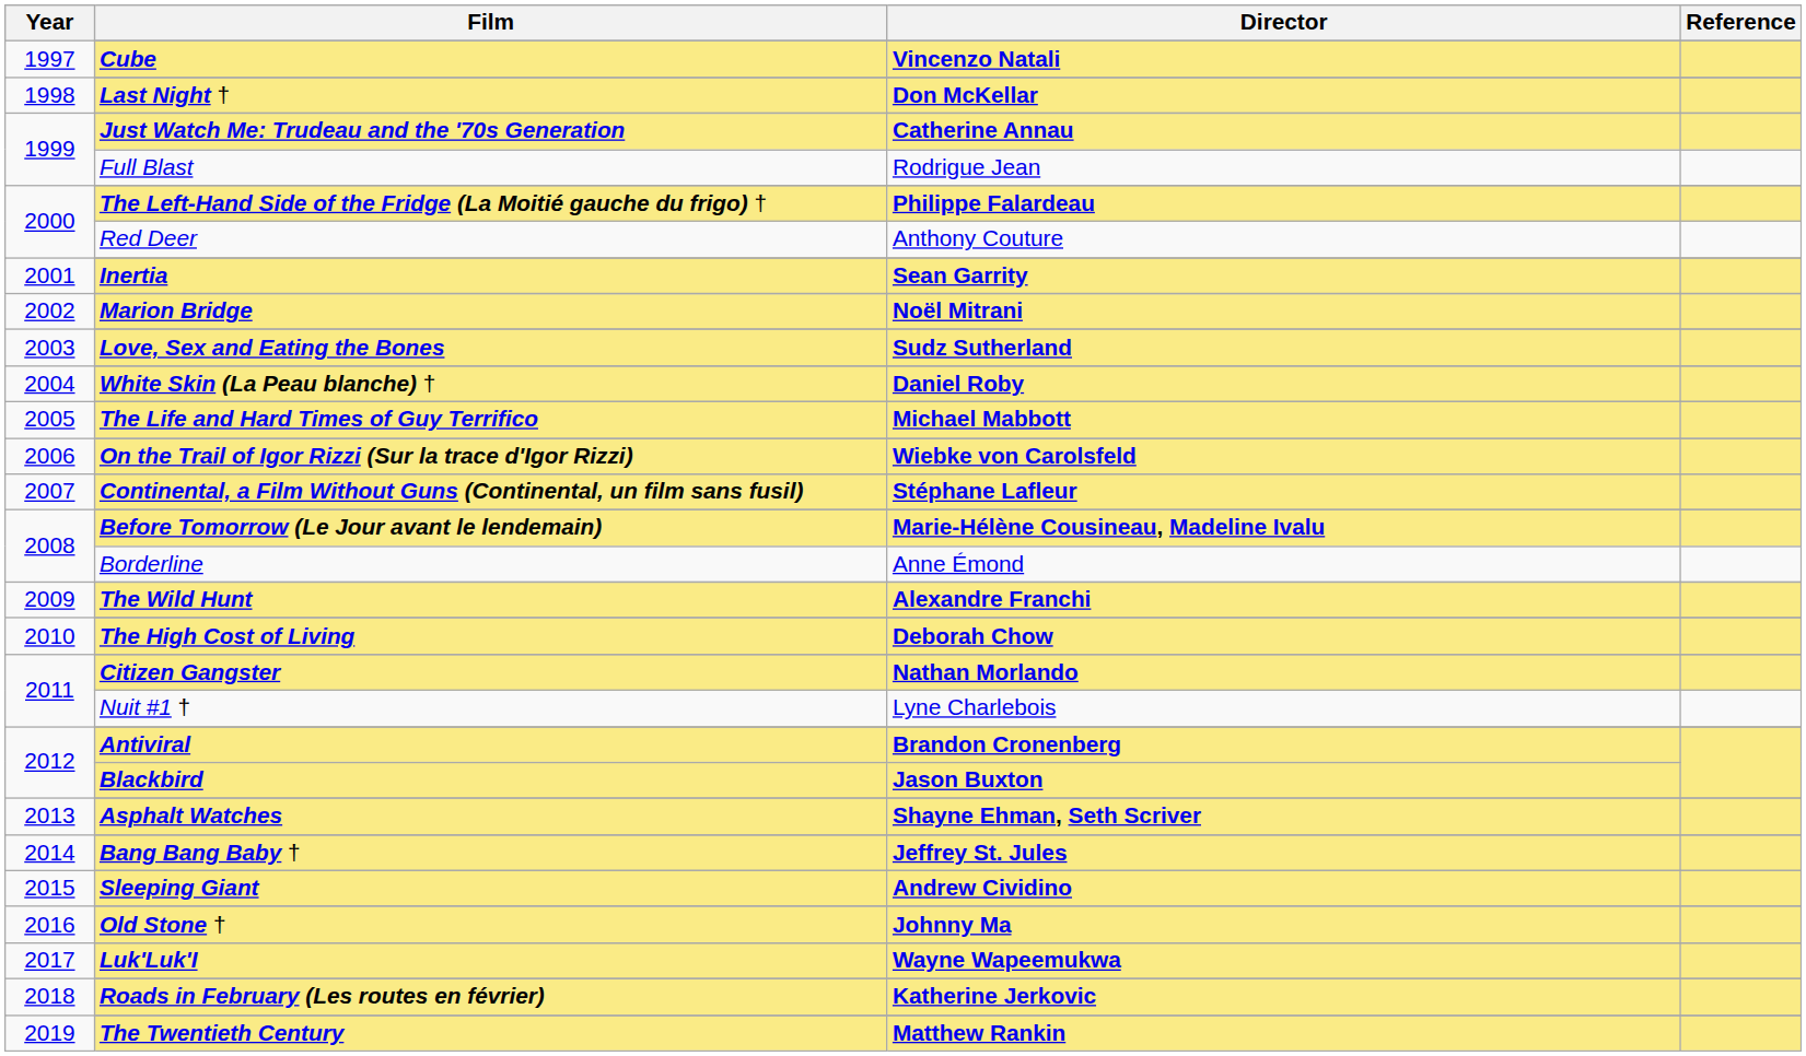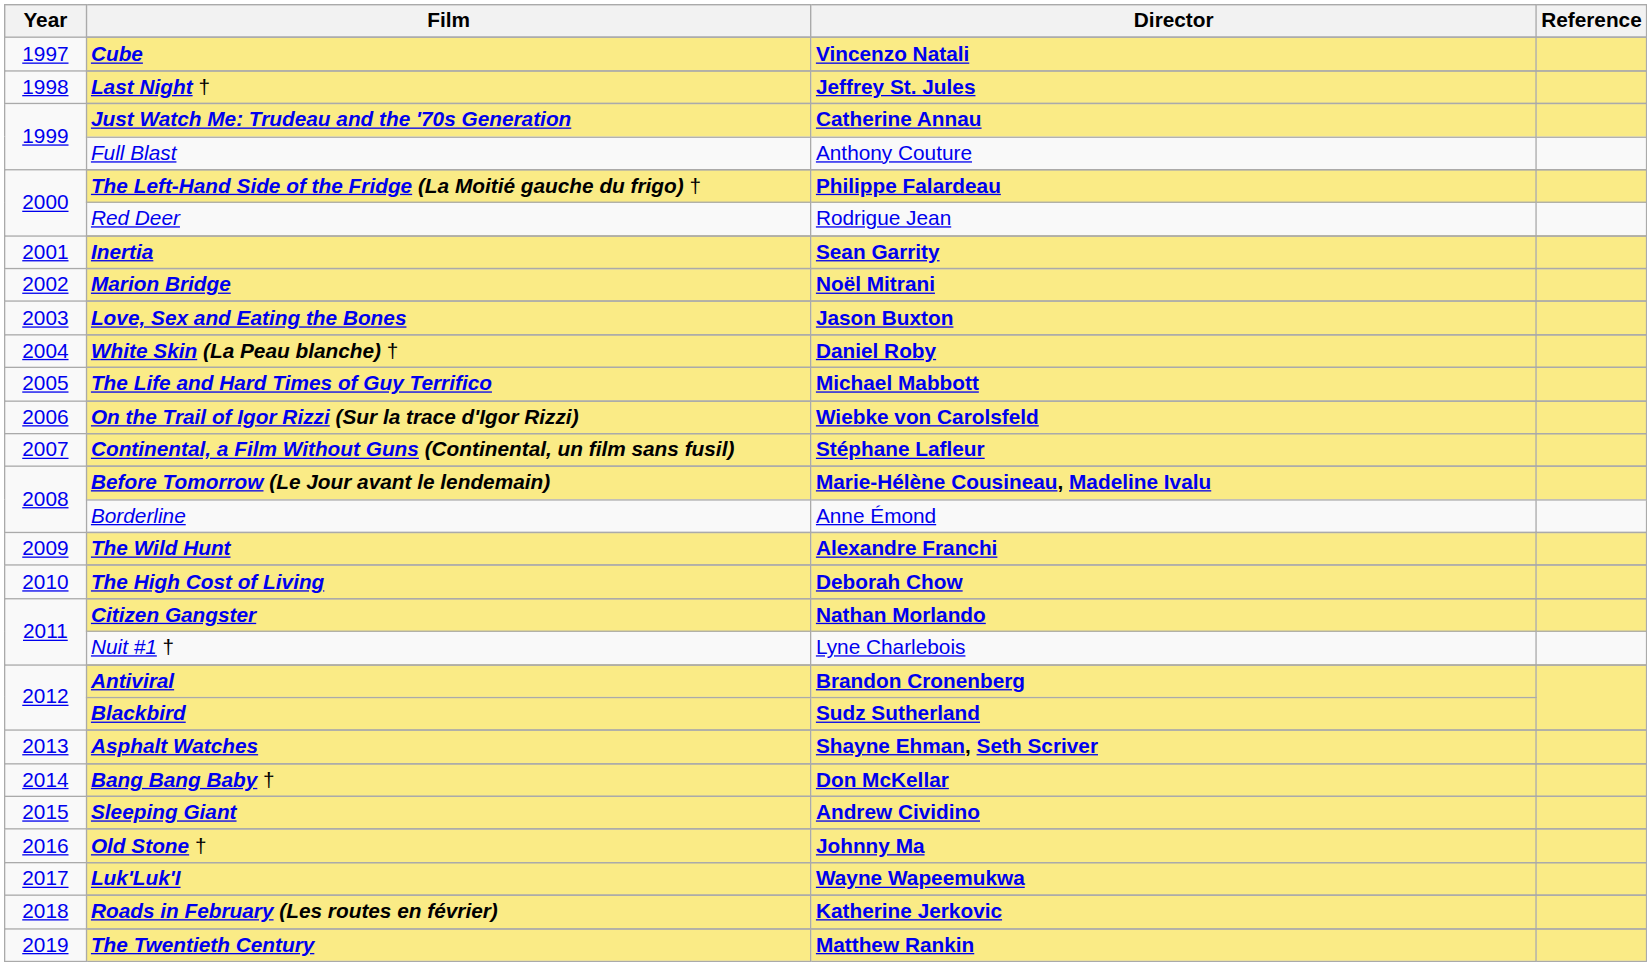 <table class="wikitable" style="width:100%;">
 <tr style="background:#bebebe;">
 <th style="width:5%;">Year</th>
 <th style="width:45%;">Film</th>
 <th style="width:45%;">Director</th>
 <th style="width:5%;">Reference</th>
 </tr>
 <tr>
 <td rowspan=2 align="center"><a href='#'>1997</a></td>
 </tr>
 <tr style="background:#FAEB86;">
 <td><strong><em><a href='#'>Cube</a></em></strong></td>
 <td><strong><a href='#'>Vincenzo Natali</a></strong></td>
 <td></td>
 </tr>
 <tr>
 <td rowspan=2 align="center"><a href='#'>1998</a></td>
 </tr>
 <tr style="background:#FAEB86;">
 <td><strong><em><a href='#'>Last Night</a></em></strong> †</td>
-<td><strong><a href='#'>Don McKellar</a></strong></td>
+<td><strong><a href='#'>Jeffrey St. Jules</a></strong></td>
 <td></td>
 </tr>
 <tr>
 <td rowspan=3 align="center"><a href='#'>1999</a></td>
 </tr>
 <tr style="background:#FAEB86;">
 <td><strong><em><a href='#'>Just Watch Me: Trudeau and the '70s Generation</a></em></strong></td>
 <td><strong><a href='#'>Catherine Annau</a></strong></td>
 <td></td>
 </tr>
 <tr>
 <td><em><a href='#'>Full Blast</a></em></td>
-<td><a href='#'>Rodrigue Jean</a></td>
+<td><a href='#'>Anthony Couture</a></td>
 <td></td>
 </tr>
 <tr>
 <td rowspan=3 align="center"><a href='#'>2000</a></td>
 </tr>
 <tr style="background:#FAEB86;">
 <td><strong><em><a href='#'>The Left-Hand Side of the Fridge</a> (La Moitié gauche du frigo)</em></strong> †</td>
 <td><strong><a href='#'>Philippe Falardeau</a></strong></td>
 <td></td>
 </tr>
 <tr>
 <td><em><a href='#'>Red Deer</a></em></td>
-<td><a href='#'>Anthony Couture</a></td>
+<td><a href='#'>Rodrigue Jean</a></td>
 <td></td>
 </tr>
 <tr>
 <td rowspan=2 align="center"><a href='#'>2001</a></td>
 </tr>
 <tr style="background:#FAEB86;">
 <td><strong><em><a href='#'>Inertia</a></em></strong></td>
 <td><strong><a href='#'>Sean Garrity</a></strong></td>
 <td></td>
 </tr>
 <tr>
 <td rowspan=2 align="center"><a href='#'>2002</a></td>
 </tr>
 <tr style="background:#FAEB86;">
 <td><strong><em><a href='#'>Marion Bridge</a></em></strong></td>
 <td><strong><a href='#'>Noël Mitrani</a></strong></td>
 <td></td>
 </tr>
 <tr>
 <td rowspan=2 align="center"><a href='#'>2003</a></td>
 </tr>
 <tr style="background:#FAEB86;">
 <td><strong><em><a href='#'>Love, Sex and Eating the Bones</a></em></strong></td>
-<td><strong><a href='#'>Sudz Sutherland</a></strong></td>
+<td><strong><a href='#'>Jason Buxton</a></strong></td>
 <td></td>
 </tr>
 <tr>
 <td rowspan=2 align="center"><a href='#'>2004</a></td>
 </tr>
 <tr style="background:#FAEB86;">
 <td><strong><em><a href='#'>White Skin</a> (La Peau blanche)</em></strong> †</td>
 <td><strong><a href='#'>Daniel Roby</a></strong></td>
 <td></td>
 </tr>
 <tr>
 <td rowspan=2 align="center"><a href='#'>2005</a></td>
 </tr>
 <tr style="background:#FAEB86;">
 <td><strong><em><a href='#'>The Life and Hard Times of Guy Terrifico</a></em></strong></td>
 <td><strong><a href='#'>Michael Mabbott</a></strong></td>
 <td></td>
 </tr>
 <tr>
 <td rowspan=2 align="center"><a href='#'>2006</a></td>
 </tr>
 <tr style="background:#FAEB86;">
 <td><strong><em><a href='#'>On the Trail of Igor Rizzi</a> (Sur la trace d'Igor Rizzi)</em></strong></td>
 <td><strong><a href='#'>Wiebke von Carolsfeld</a></strong></td>
 <td></td>
 </tr>
 <tr>
 <td rowspan=2 align="center"><a href='#'>2007</a></td>
 </tr>
 <tr style="background:#FAEB86;">
 <td><strong><em><a href='#'>Continental, a Film Without Guns</a> (Continental, un film sans fusil)</em></strong></td>
 <td><strong><a href='#'>Stéphane Lafleur</a></strong></td>
 <td></td>
 </tr>
 <tr>
 <td rowspan=3 align="center"><a href='#'>2008</a></td>
 </tr>
 <tr style="background:#FAEB86;">
 <td><strong><em><a href='#'>Before Tomorrow</a> (Le Jour avant le lendemain)</em></strong></td>
 <td><strong><a href='#'>Marie-Hélène Cousineau</a>, <a href='#'>Madeline Ivalu</a></strong></td>
 <td></td>
 </tr>
 <tr>
 <td><em><a href='#'>Borderline</a></em></td>
 <td><a href='#'>Anne Émond</a></td>
 <td></td>
 </tr>
 <tr>
 <td rowspan=2 align="center"><a href='#'>2009</a></td>
 </tr>
 <tr style="background:#FAEB86;">
 <td><strong><em><a href='#'>The Wild Hunt</a></em></strong></td>
 <td><strong><a href='#'>Alexandre Franchi</a></strong></td>
 <td></td>
 </tr>
 <tr>
 <td rowspan=2 align="center"><a href='#'>2010</a></td>
 </tr>
 <tr style="background:#FAEB86;">
 <td><strong><em><a href='#'>The High Cost of Living</a></em></strong></td>
 <td><strong><a href='#'>Deborah Chow</a></strong></td>
 <td></td>
 </tr>
 <tr>
 <td rowspan=3 align="center"><a href='#'>2011</a></td>
 </tr>
 <tr style="background:#FAEB86;">
 <td><strong><em><a href='#'>Citizen Gangster</a></em></strong></td>
 <td><strong><a href='#'>Nathan Morlando</a></strong></td>
 <td></td>
 </tr>
 <tr>
 <td><em><a href='#'>Nuit #1</a></em> †</td>
 <td><a href='#'>Lyne Charlebois</a></td>
 <td></td>
 </tr>
 <tr>
 <td rowspan=3 align="center"><a href='#'>2012</a></td>
 </tr>
 <tr style="background:#FAEB86;">
 <td><strong><em><a href='#'>Antiviral</a></em></strong></td>
 <td><strong><a href='#'>Brandon Cronenberg</a></strong></td>
 <td rowspan=2></td>
 </tr>
 <tr style="background:#FAEB86;">
 <td><strong><em><a href='#'>Blackbird</a></em></strong></td>
-<td><strong><a href='#'>Jason Buxton</a></strong></td>
+<td><strong><a href='#'>Sudz Sutherland</a></strong></td>
 </tr>
 <tr>
 <td rowspan=2 align="center"><a href='#'>2013</a></td>
 </tr>
 <tr style="background:#FAEB86;">
 <td><strong><em><a href='#'>Asphalt Watches</a></em></strong></td>
 <td><strong><a href='#'>Shayne Ehman</a>, <a href='#'>Seth Scriver</a></strong></td>
 <td></td>
 </tr>
 <tr>
 <td rowspan=2 align="center"><a href='#'>2014</a></td>
 </tr>
 <tr style="background:#FAEB86;">
 <td><strong><em><a href='#'>Bang Bang Baby</a></em></strong> †</td>
-<td><strong><a href='#'>Jeffrey St. Jules</a></strong></td>
+<td><strong><a href='#'>Don McKellar</a></strong></td>
 <td></td>
 </tr>
 <tr>
 <td rowspan=2 align="center"><a href='#'>2015</a></td>
 </tr>
 <tr style="background:#FAEB86;">
 <td><strong><em><a href='#'>Sleeping Giant</a></em></strong></td>
 <td><strong><a href='#'>Andrew Cividino</a></strong></td>
 <td></td>
 </tr>
 <tr>
 <td rowspan=2 align="center"><a href='#'>2016</a></td>
 </tr>
 <tr style="background:#FAEB86;">
 <td><strong><em><a href='#'>Old Stone</a></em></strong> †</td>
 <td><strong><a href='#'>Johnny Ma</a></strong></td>
 <td></td>
 </tr>
 <tr>
 <td rowspan=2 align="center"><a href='#'>2017</a></td>
 </tr>
 <tr style="background:#FAEB86;">
 <td><strong><em><a href='#'>Luk'Luk'I</a></em></strong></td>
 <td><strong><a href='#'>Wayne Wapeemukwa</a></strong></td>
 <td></td>
 </tr>
 <tr>
 <td rowspan=2 align="center"><a href='#'>2018</a></td>
 </tr>
 <tr style="background:#FAEB86;">
 <td><strong><em><a href='#'>Roads in February</a> (Les routes en février)</em></strong></td>
 <td><strong><a href='#'>Katherine Jerkovic</a></strong></td>
 <td></td>
 </tr>
 <tr>
 <td rowspan=2 align="center"><a href='#'>2019</a></td>
 </tr>
 <tr style="background:#FAEB86;">
 <td><strong><em><a href='#'>The Twentieth Century</a></em></strong></td>
 <td><strong><a href='#'>Matthew Rankin</a></strong></td>
 <td></td>
 </tr>
 </table>
